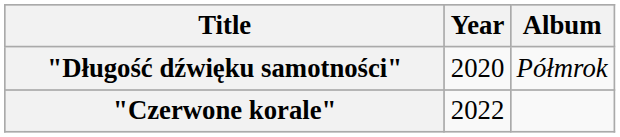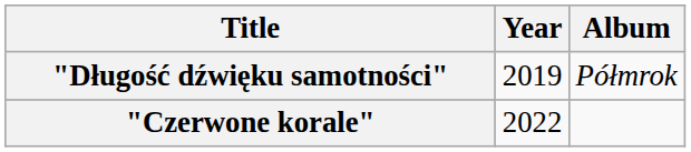 <table class="wikitable plainrowheaders" style="text-align:center;">
 <tr>
 <th scope="col" style="width:16em;">Title</th>
 <th scope="col" style="width:1em;">Year</th>
 <th scope="col">Album</th>
 </tr>
 <tr>
 <th scope="row">"Długość dźwięku samotności"</th>
-<td>2020</td>
+<td>2019</td>
 <td><em>Półmrok</em></td>
 </tr>
 <tr>
 <th scope="row">"Czerwone korale"</th>
 <td>2022</td>
 <td></td>
 </tr>
 </table>
